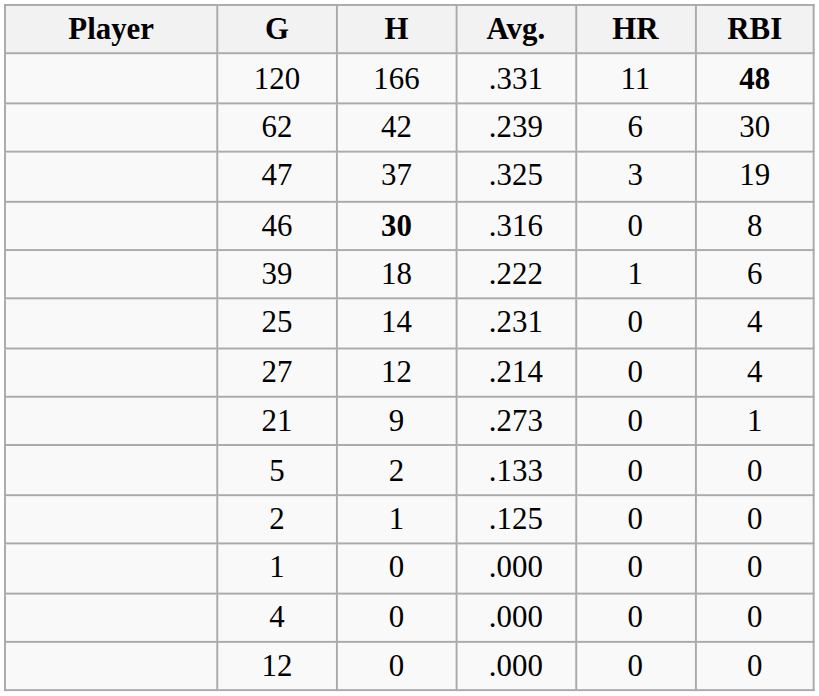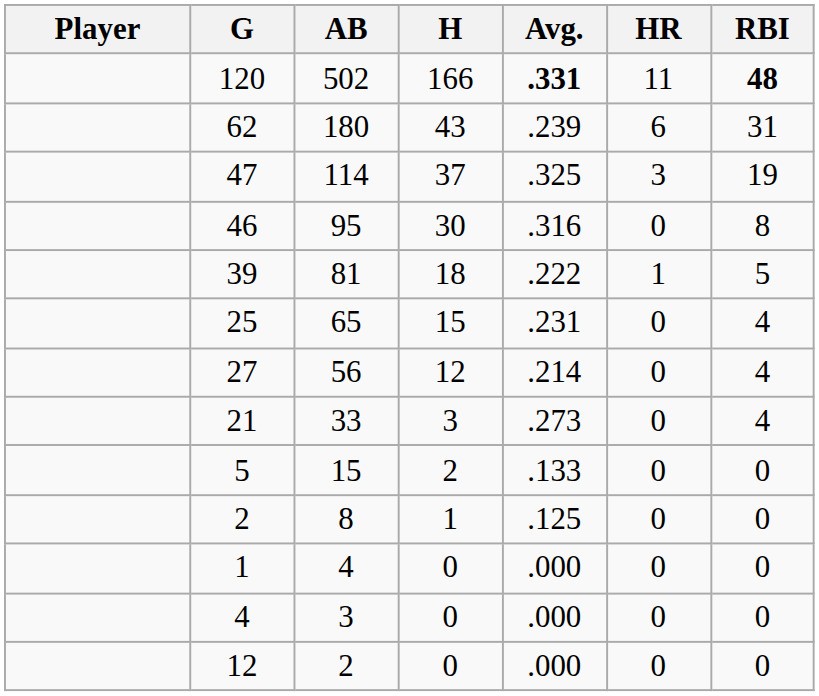 <table class="wikitable sortable">
 <tr>
 <th bgcolor="#DDDDFF" width="16%">Player</th>
 <th bgcolor="#DDDDFF" width="9%">G</th>
+<th bgcolor="#DDDDFF" width="9%">AB</th>
 <th bgcolor="#DDDDFF" width="9%">H</th>
 <th bgcolor="#DDDDFF" width="9%">Avg.</th>
 <th bgcolor="#DDDDFF" width="9%">HR</th>
 <th bgcolor="#DDDDFF" width="9%">RBI</th>
 </tr>
 <tr align="center">
 <td></td>
 <td>120</td>
+<td>502</td>
 <td>166</td>
-<td>.331</td>
+<td><strong>.331</strong></td>
 <td>11</td>
 <td><strong>48</strong></td>
 </tr>
 <tr align="center">
 <td></td>
 <td>62</td>
-<td>42</td>
+<td>180</td>
+<td>43</td>
 <td>.239</td>
 <td>6</td>
-<td>30</td>
+<td>31</td>
 </tr>
 <tr align="center">
 <td></td>
 <td>47</td>
+<td>114</td>
 <td>37</td>
 <td>.325</td>
 <td>3</td>
 <td>19</td>
 </tr>
 <tr align="center">
 <td></td>
 <td>46</td>
-<td><strong>30</strong></td>
+<td>95</td>
+<td>30</td>
 <td>.316</td>
 <td>0</td>
 <td>8</td>
 </tr>
 <tr align="center">
 <td></td>
 <td>39</td>
+<td>81</td>
 <td>18</td>
 <td>.222</td>
 <td>1</td>
-<td>6</td>
+<td>5</td>
 </tr>
 <tr align="center">
 <td></td>
 <td>25</td>
-<td>14</td>
+<td>65</td>
+<td>15</td>
 <td>.231</td>
 <td>0</td>
 <td>4</td>
 </tr>
 <tr align="center">
 <td></td>
 <td>27</td>
+<td>56</td>
 <td>12</td>
 <td>.214</td>
 <td>0</td>
 <td>4</td>
 </tr>
 <tr align="center">
 <td></td>
 <td>21</td>
-<td>9</td>
+<td>33</td>
+<td>3</td>
 <td>.273</td>
 <td>0</td>
-<td>1</td>
+<td>4</td>
 </tr>
 <tr align="center">
 <td></td>
 <td>5</td>
+<td>15</td>
 <td>2</td>
 <td>.133</td>
 <td>0</td>
 <td>0</td>
 </tr>
 <tr align="center">
 <td></td>
 <td>2</td>
+<td>8</td>
 <td>1</td>
 <td>.125</td>
 <td>0</td>
 <td>0</td>
 </tr>
 <tr align="center">
 <td></td>
 <td>1</td>
+<td>4</td>
 <td>0</td>
 <td>.000</td>
 <td>0</td>
 <td>0</td>
 </tr>
 <tr align="center">
 <td></td>
 <td>4</td>
+<td>3</td>
 <td>0</td>
 <td>.000</td>
 <td>0</td>
 <td>0</td>
 </tr>
 <tr align="center">
 <td></td>
 <td>12</td>
+<td>2</td>
 <td>0</td>
 <td>.000</td>
 <td>0</td>
 <td>0</td>
 </tr>
 </table>
